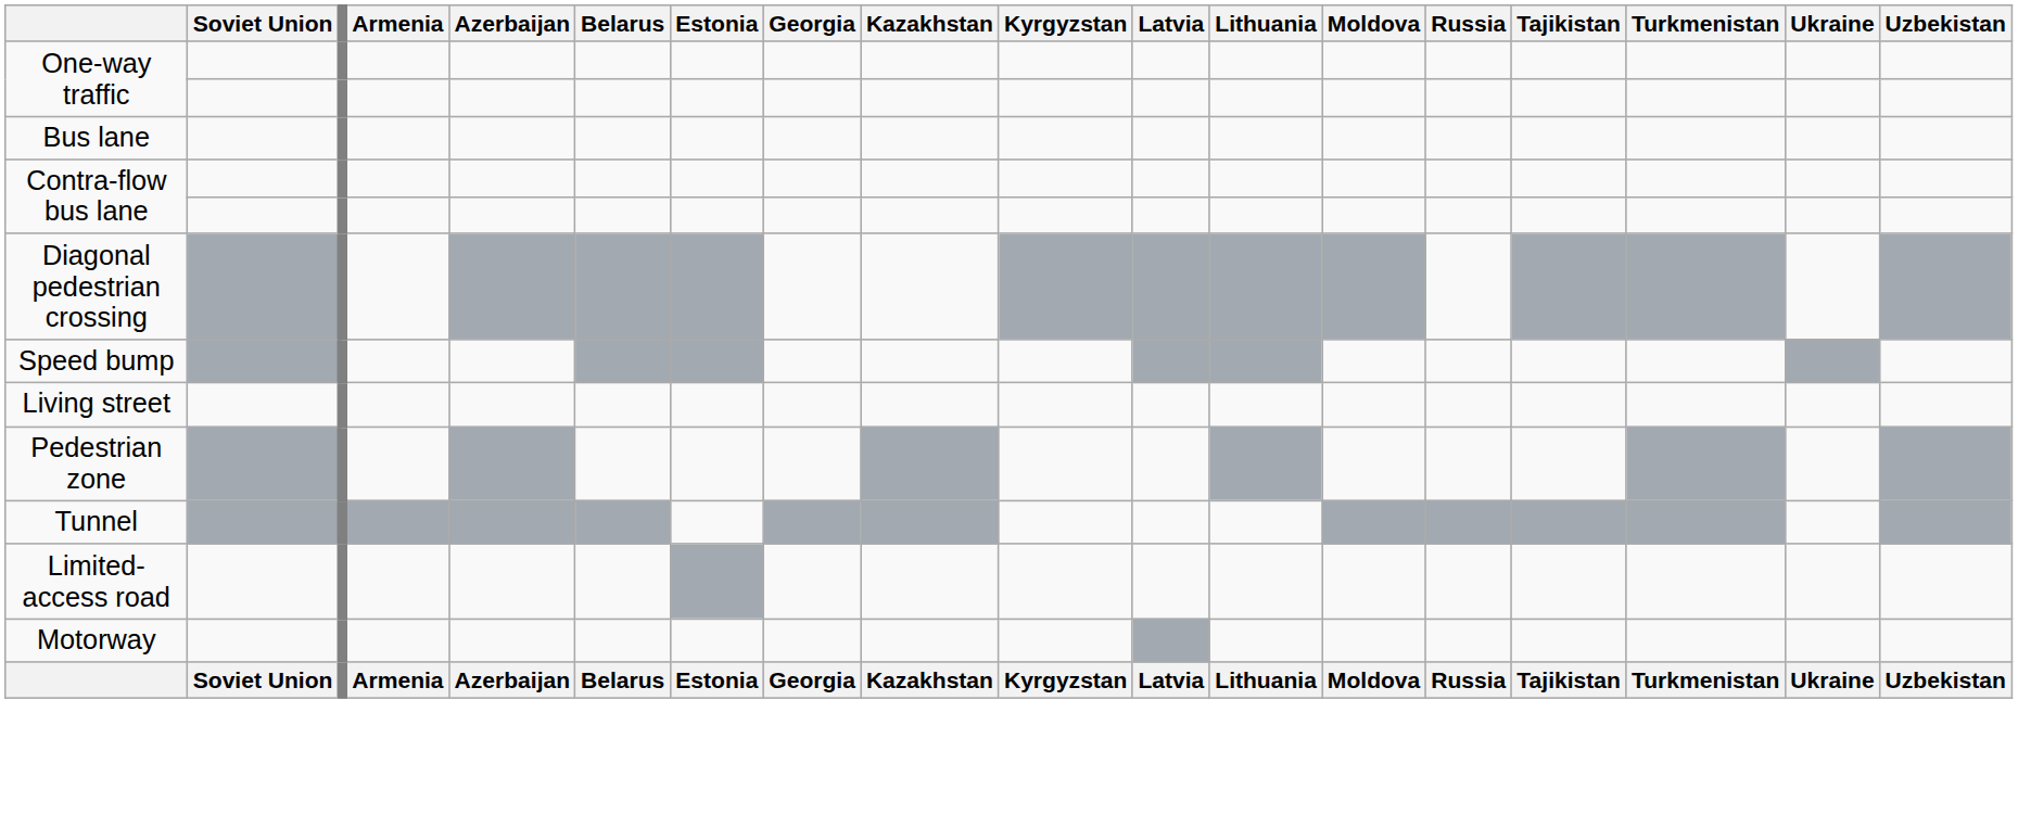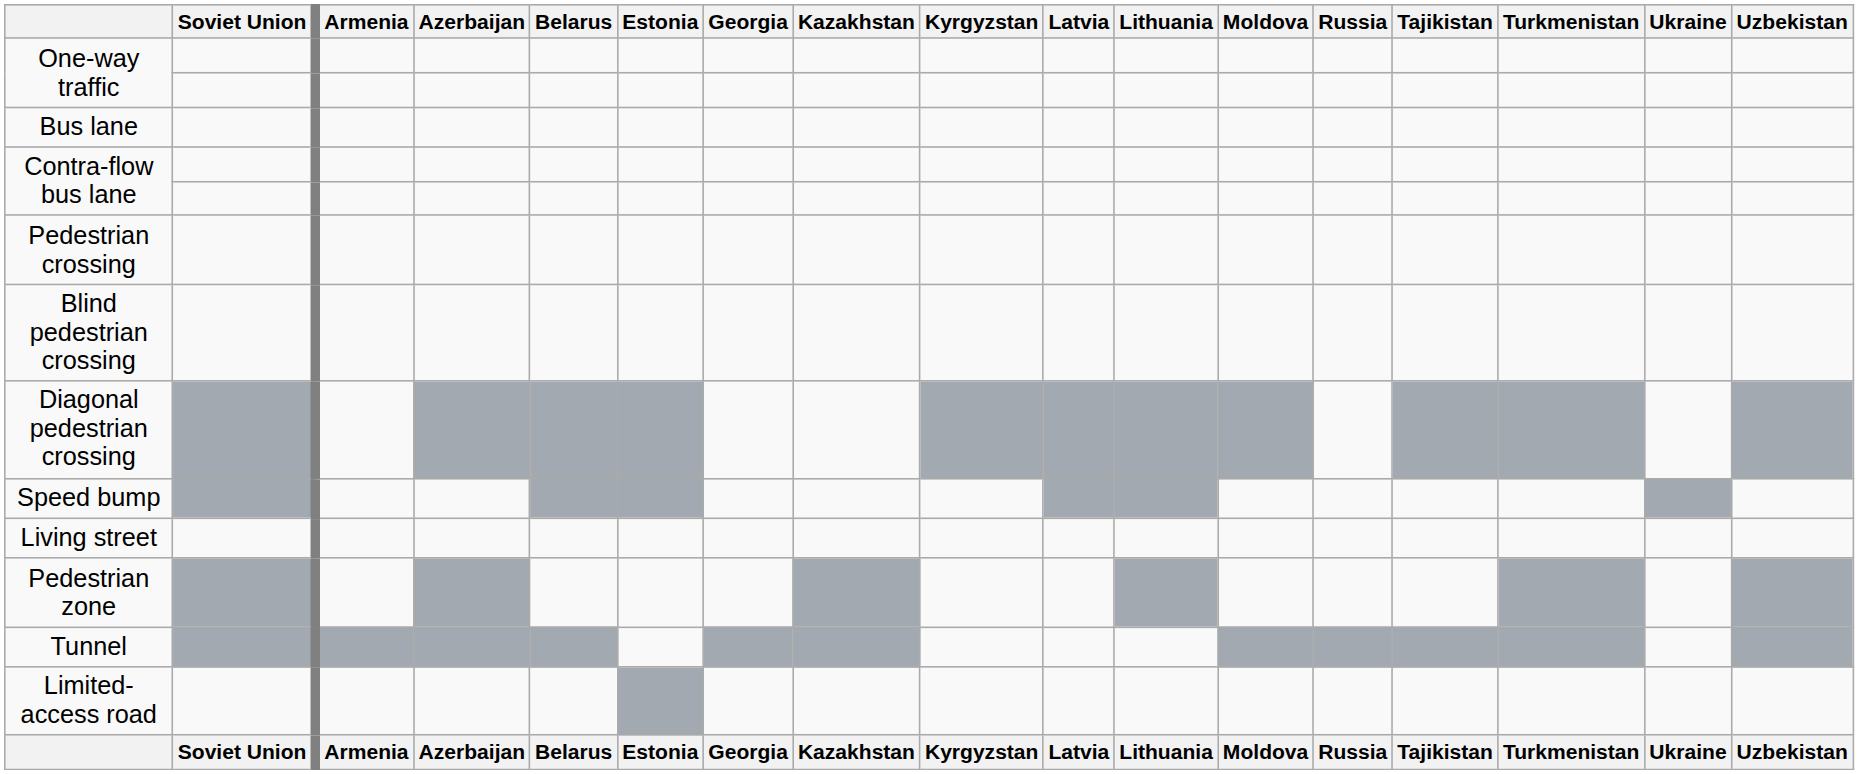 <table class="wikitable" style="text-align:center;">
 <tr style="font-size:smaller;">
 <th width="100"></th>
 <th style="border-right: solid 6px grey;">Soviet Union</th>
 <th>Armenia</th>
 <th>Azerbaijan</th>
 <th>Belarus</th>
 <th>Estonia</th>
 <th>Georgia</th>
 <th>Kazakhstan</th>
 <th>Kyrgyzstan</th>
 <th>Latvia</th>
 <th>Lithuania</th>
 <th>Moldova</th>
 <th>Russia</th>
 <th>Tajikistan</th>
 <th>Turkmenistan</th>
 <th>Ukraine</th>
 <th>Uzbekistan</th>
 </tr>
 <tr>
 <td scope="col" rowspan="2">One-way traffic</td>
 <td style="border-right: solid 6px grey;"></td>
 <td></td>
 <td></td>
 <td></td>
 <td></td>
 <td></td>
 <td></td>
 <td></td>
 <td></td>
 <td></td>
 <td></td>
 <td></td>
 <td></td>
 <td></td>
 <td></td>
 <td></td>
 </tr>
 <tr>
 <td style="border-right: solid 6px grey;"></td>
 <td></td>
 <td></td>
 <td></td>
 <td></td>
 <td></td>
 <td></td>
 <td></td>
 <td></td>
 <td></td>
 <td></td>
 <td></td>
 <td></td>
 <td></td>
 <td></td>
 <td></td>
 </tr>
 <tr>
 <td>Bus lane</td>
 <td style="border-right: solid 6px grey;"></td>
 <td></td>
 <td></td>
 <td></td>
 <td></td>
 <td></td>
 <td></td>
 <td></td>
 <td></td>
 <td></td>
 <td></td>
 <td></td>
 <td></td>
 <td></td>
 <td></td>
 <td></td>
 </tr>
 <tr>
 <td scope="col" rowspan="2">Contra-flow bus lane</td>
 <td style="border-right: solid 6px grey;"></td>
 <td></td>
 <td></td>
 <td></td>
 <td></td>
 <td></td>
 <td></td>
 <td></td>
 <td></td>
 <td></td>
 <td></td>
 <td></td>
 <td></td>
 <td></td>
 <td></td>
 <td></td>
 </tr>
 <tr>
 <td style="border-right: solid 6px grey;"></td>
 <td></td>
 <td></td>
 <td></td>
 <td></td>
 <td></td>
 <td></td>
 <td></td>
 <td></td>
 <td></td>
 <td></td>
 <td></td>
 <td></td>
 <td></td>
 <td></td>
 <td></td>
+</tr>
+<tr>
+<td>Pedestrian crossing</td>
+<td style="border-right: solid 6px grey;"></td>
+<td></td>
+<td></td>
+<td></td>
+<td></td>
+<td></td>
+<td></td>
+<td></td>
+<td></td>
+<td></td>
+<td></td>
+<td></td>
+<td></td>
+<td></td>
+<td></td>
+<td></td>
+</tr>
+<tr>
+<td>Blind pedestrian crossing</td>
+<td style="border-right: solid 6px grey;"><br></td>
+<td><br></td>
+<td><br></td>
+<td><br></td>
+<td><br></td>
+<td><br></td>
+<td><br></td>
+<td><br></td>
+<td><br></td>
+<td><br></td>
+<td><br></td>
+<td><br></td>
+<td><br></td>
+<td><br></td>
+<td><br></td>
+<td><br></td>
 </tr>
 <tr>
 <td>Diagonal pedestrian crossing</td>
 <td style="background: #a2a9b1; border-right: solid 6px grey;"></td>
 <td></td>
 <td style="background: #a2a9b1;"></td>
 <td style="background: #a2a9b1;"></td>
 <td style="background: #a2a9b1;"></td>
 <td></td>
 <td></td>
 <td style="background: #a2a9b1;"></td>
 <td style="background: #a2a9b1;"></td>
 <td style="background: #a2a9b1;"></td>
 <td style="background: #a2a9b1;"></td>
 <td></td>
 <td style="background: #a2a9b1;"></td>
 <td style="background: #a2a9b1;"></td>
 <td></td>
 <td style="background: #a2a9b1;"></td>
 </tr>
 <tr>
 <td>Speed bump</td>
 <td style="background: #a2a9b1; border-right: solid 6px grey;"></td>
 <td></td>
 <td></td>
 <td style="background: #a2a9b1;"></td>
 <td style="background: #a2a9b1;"></td>
 <td></td>
 <td></td>
 <td></td>
 <td style="background: #a2a9b1;"></td>
 <td style="background: #a2a9b1;"></td>
 <td></td>
 <td></td>
 <td></td>
 <td></td>
 <td style="background: #a2a9b1;"></td>
 <td></td>
 </tr>
 <tr>
 <td>Living street</td>
 <td style="border-right: solid 6px grey;"></td>
 <td></td>
 <td></td>
 <td></td>
 <td></td>
 <td></td>
 <td></td>
 <td></td>
 <td></td>
 <td></td>
 <td></td>
 <td></td>
 <td></td>
 <td></td>
 <td></td>
 <td></td>
 </tr>
 <tr>
 <td>Pedestrian zone</td>
 <td style="background: #a2a9b1; border-right: solid 6px grey;"></td>
 <td></td>
 <td style="background: #a2a9b1;"></td>
 <td></td>
 <td></td>
 <td></td>
 <td style="background: #a2a9b1;"></td>
 <td></td>
 <td></td>
 <td style="background: #a2a9b1;"></td>
 <td></td>
 <td></td>
 <td></td>
 <td style="background: #a2a9b1;"></td>
 <td></td>
 <td style="background: #a2a9b1;"></td>
 </tr>
 <tr>
 <td>Tunnel</td>
 <td style="background: #a2a9b1; border-right: solid 6px grey;"></td>
 <td style="background: #a2a9b1;"></td>
 <td style="background: #a2a9b1;"></td>
 <td style="background: #a2a9b1;"></td>
 <td></td>
 <td style="background: #a2a9b1;"></td>
 <td style="background: #a2a9b1;"></td>
 <td></td>
 <td></td>
 <td></td>
 <td style="background: #a2a9b1;"></td>
 <td style="background: #a2a9b1;"></td>
 <td style="background: #a2a9b1;"></td>
 <td style="background: #a2a9b1;"></td>
 <td></td>
 <td style="background: #a2a9b1;"></td>
 </tr>
 <tr>
 <td>Limited-access road</td>
 <td style="border-right: solid 6px grey;"></td>
 <td></td>
 <td></td>
 <td></td>
 <td style="background: #a2a9b1;"></td>
 <td></td>
 <td></td>
 <td></td>
 <td></td>
 <td></td>
 <td></td>
 <td></td>
 <td></td>
 <td></td>
 <td></td>
 <td></td>
 </tr>
-<tr>
-<td>Motorway</td>
-<td style="border-right: solid 6px grey;"></td>
-<td></td>
-<td></td>
-<td></td>
-<td></td>
-<td></td>
-<td></td>
-<td></td>
-<td style="background: #a2a9b1;"></td>
-<td></td>
-<td></td>
-<td></td>
-<td></td>
-<td></td>
-<td></td>
-<td></td>
-</tr>
 <tr style="font-size:smaller;">
 <th width="100"></th>
 <th style="border-right: solid 6px grey;">Soviet Union</th>
 <th>Armenia</th>
 <th>Azerbaijan</th>
 <th>Belarus</th>
 <th>Estonia</th>
 <th>Georgia</th>
 <th>Kazakhstan</th>
 <th>Kyrgyzstan</th>
 <th>Latvia</th>
 <th>Lithuania</th>
 <th>Moldova</th>
 <th>Russia</th>
 <th>Tajikistan</th>
 <th>Turkmenistan</th>
 <th>Ukraine</th>
 <th>Uzbekistan</th>
 </tr>
 </table>
